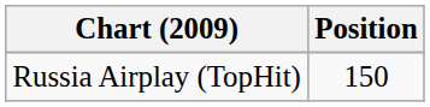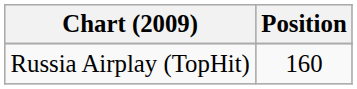 <table class="wikitable">
 <tr>
 <th>Chart (2009)</th>
 <th>Position</th>
 </tr>
 <tr>
 </tr>
 <tr>
 <td>Russia Airplay (TopHit)</td>
-<td style="text-align:center;">150</td>
+<td style="text-align:center;">160</td>
 </tr>
 </table>
